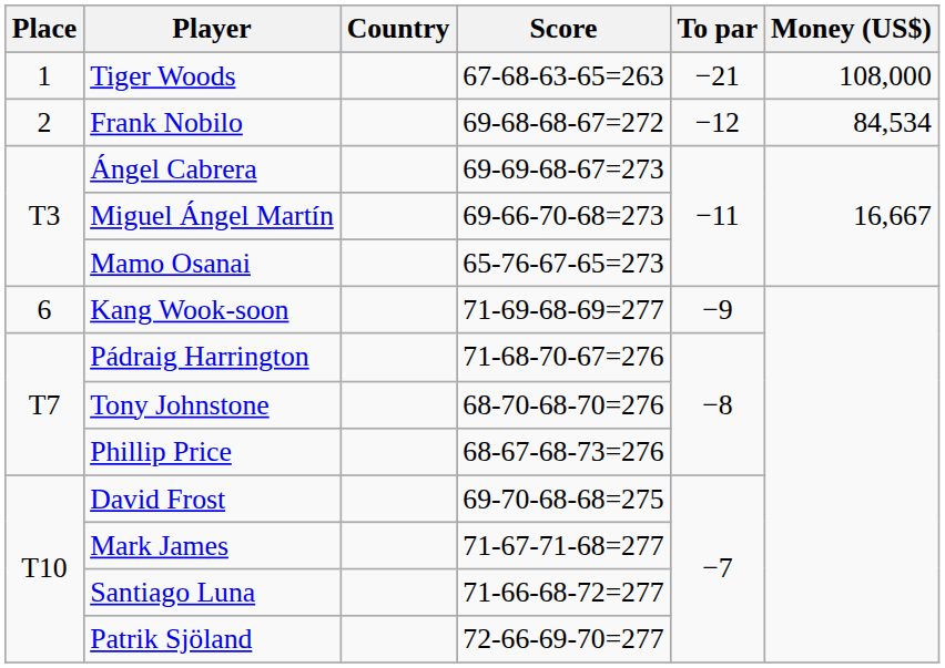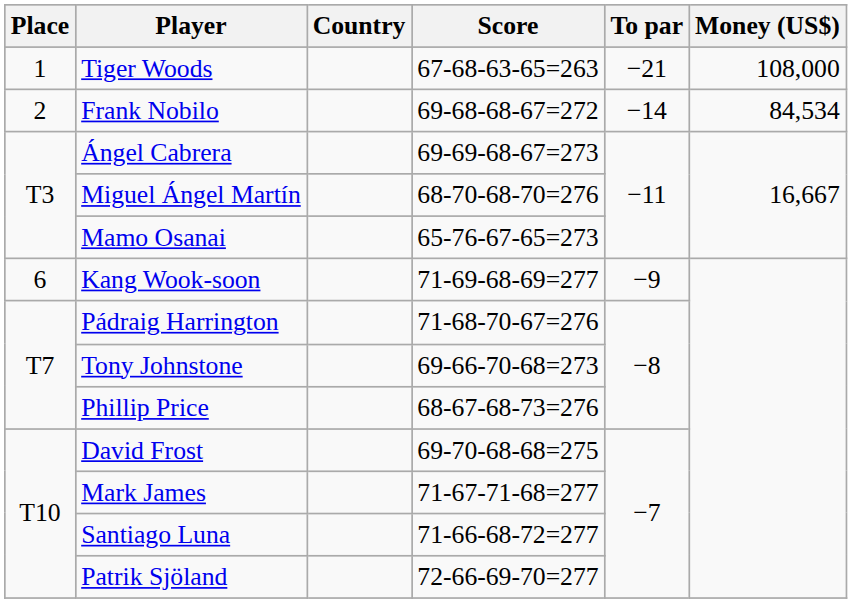 <table class="wikitable" style="font-size:95%;">
 <tr>
 <th>Place</th>
 <th>Player</th>
 <th>Country</th>
 <th>Score</th>
 <th>To par</th>
 <th>Money (US$)</th>
 </tr>
 <tr>
 <td align=center>1</td>
 <td><a href='#'>Tiger Woods</a></td>
 <td></td>
 <td>67-68-63-65=263</td>
 <td align=center>−21</td>
 <td align=right>108,000</td>
 </tr>
 <tr>
 <td align=center>2</td>
 <td><a href='#'>Frank Nobilo</a></td>
 <td></td>
 <td>69-68-68-67=272</td>
-<td align=center>−12</td>
+<td align=center>−14</td>
 <td align=right>84,534</td>
 </tr>
 <tr>
 <td align=center rowspan=3>T3</td>
 <td><a href='#'>Ángel Cabrera</a></td>
 <td></td>
 <td>69-69-68-67=273</td>
 <td align=center rowspan=3>−11</td>
 <td align=right rowspan=3>16,667</td>
 </tr>
 <tr>
 <td><a href='#'>Miguel Ángel Martín</a></td>
 <td></td>
-<td>69-66-70-68=273</td>
+<td>68-70-68-70=276</td>
 </tr>
 <tr>
 <td><a href='#'>Mamo Osanai</a></td>
 <td></td>
 <td>65-76-67-65=273</td>
 </tr>
 <tr>
 <td align=center>6</td>
 <td><a href='#'>Kang Wook-soon</a></td>
 <td></td>
 <td>71-69-68-69=277</td>
 <td align="center">−9</td>
 <td rowspan="8" align="right"></td>
 </tr>
 <tr>
 <td rowspan="3" align="center">T7</td>
 <td><a href='#'>Pádraig Harrington</a></td>
 <td></td>
 <td>71-68-70-67=276</td>
 <td rowspan="3" align="center">−8</td>
 </tr>
 <tr>
 <td><a href='#'>Tony Johnstone</a></td>
 <td></td>
-<td>68-70-68-70=276</td>
+<td>69-66-70-68=273</td>
 </tr>
 <tr>
 <td><a href='#'>Phillip Price</a></td>
 <td></td>
 <td>68-67-68-73=276</td>
 </tr>
 <tr>
 <td rowspan="4" align="center">T10</td>
 <td><a href='#'>David Frost</a></td>
 <td></td>
 <td>69-70-68-68=275</td>
 <td rowspan="4" align="center">−7</td>
 </tr>
 <tr>
 <td><a href='#'>Mark James</a></td>
 <td></td>
 <td>71-67-71-68=277</td>
 </tr>
 <tr>
 <td><a href='#'>Santiago Luna</a></td>
 <td></td>
 <td>71-66-68-72=277</td>
 </tr>
 <tr>
 <td><a href='#'>Patrik Sjöland</a></td>
 <td></td>
 <td>72-66-69-70=277</td>
 </tr>
 </table>
